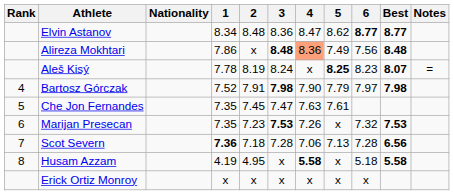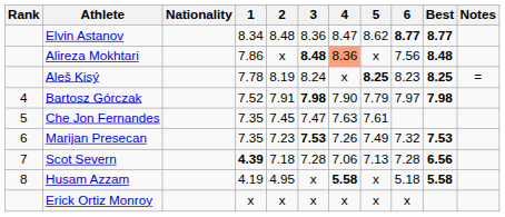 <table class="wikitable sortable" style="text-align:center">
 <tr>
 <th>Rank</th>
 <th>Athlete</th>
 <th>Nationality</th>
 <th width="25">1</th>
 <th width="25">2</th>
 <th width="25">3</th>
 <th width="25">4</th>
 <th width="25">5</th>
 <th width="25">6</th>
 <th>Best</th>
 <th>Notes</th>
 </tr>
 <tr>
 <td></td>
 <td align="left"><a href='#'>Elvin Astanov</a></td>
 <td align="left"></td>
 <td>8.34</td>
 <td>8.48</td>
 <td>8.36</td>
 <td>8.47</td>
 <td>8.62</td>
 <td><strong>8.77</strong></td>
 <td><strong>8.77</strong></td>
 <td></td>
 </tr>
 <tr>
 <td></td>
 <td align="left"><a href='#'>Alireza Mokhtari</a></td>
 <td align="left"></td>
 <td>7.86</td>
 <td>x</td>
 <td><strong>8.48</strong></td>
 <td style="background: lightsalmon;">8.36</td>
-<td>7.49</td>
+<td>x</td>
 <td>7.56</td>
 <td><strong>8.48</strong></td>
 <td></td>
 </tr>
 <tr>
 <td></td>
 <td align="left"><a href='#'>Aleš Kisý</a></td>
 <td align="left"></td>
 <td>7.78</td>
 <td>8.19</td>
 <td>8.24</td>
 <td>x</td>
 <td><strong>8.25</strong></td>
 <td>8.23</td>
-<td><strong>8.07</strong></td>
+<td><strong>8.25</strong></td>
 <td>=</td>
 </tr>
 <tr>
 <td>4</td>
 <td align="left"><a href='#'>Bartosz Górczak</a></td>
 <td align="left"></td>
 <td>7.52</td>
 <td>7.91</td>
 <td><strong>7.98</strong></td>
 <td>7.90</td>
 <td>7.79</td>
 <td>7.97</td>
 <td><strong>7.98</strong></td>
 <td></td>
 </tr>
 <tr>
 <td>5</td>
 <td align="left"><a href='#'>Che Jon Fernandes</a></td>
 <td align="left"></td>
 <td>7.35</td>
 <td>7.45</td>
 <td>7.47</td>
 <td>7.63</td>
 <td>7.61</td>
 <td></td>
 <td></td>
 <td></td>
 </tr>
 <tr>
 <td>6</td>
 <td align="left"><a href='#'>Marijan Presecan</a></td>
 <td align="left"></td>
 <td>7.35</td>
 <td>7.23</td>
 <td><strong>7.53</strong></td>
 <td>7.26</td>
-<td>x</td>
+<td>7.49</td>
 <td>7.32</td>
 <td><strong>7.53</strong></td>
 <td></td>
 </tr>
 <tr>
 <td>7</td>
 <td align="left"><a href='#'>Scot Severn</a></td>
 <td align="left"></td>
-<td><strong>7.36</strong></td>
+<td><strong>4.39</strong></td>
 <td>7.18</td>
 <td>7.28</td>
 <td>7.06</td>
 <td>7.13</td>
 <td>7.28</td>
 <td><strong>6.56</strong></td>
 <td></td>
 </tr>
 <tr>
 <td>8</td>
 <td align="left"><a href='#'>Husam Azzam</a></td>
 <td align="left"></td>
 <td>4.19</td>
 <td>4.95</td>
 <td>x</td>
 <td><strong>5.58</strong></td>
 <td>x</td>
 <td>5.18</td>
 <td><strong>5.58</strong></td>
 <td></td>
 </tr>
 <tr>
 <td></td>
 <td align="left"><a href='#'>Erick Ortiz Monroy</a></td>
 <td align="left"></td>
 <td>x</td>
 <td>x</td>
 <td>x</td>
 <td>x</td>
 <td>x</td>
 <td>x</td>
 <td></td>
 <td></td>
 </tr>
 </table>
